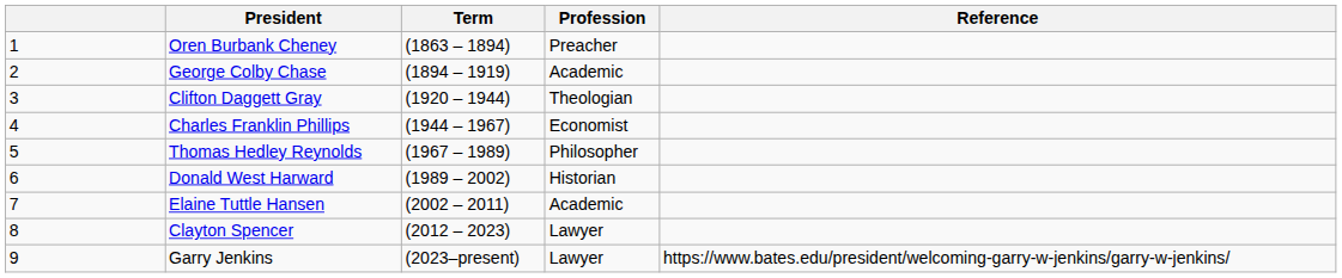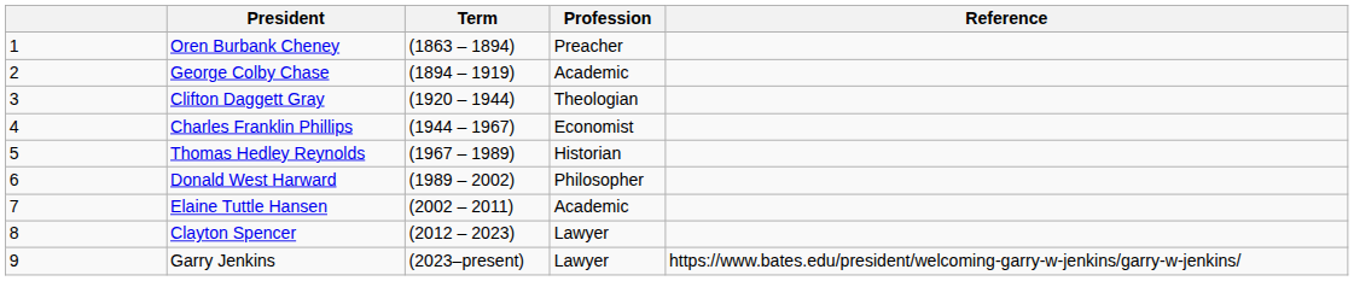 <table class="wikitable" style="width:100%">
 <tr>
 <th style="width:12%;"></th>
 <th style="width:*;">President</th>
 <th>Term</th>
 <th>Profession</th>
 <th>Reference</th>
 </tr>
 <tr>
 <td>1</td>
 <td><a href='#'>Oren Burbank Cheney</a></td>
 <td>(1863 – 1894)</td>
 <td>Preacher</td>
 <td></td>
 </tr>
 <tr>
 <td>2</td>
 <td><a href='#'>George Colby Chase</a></td>
 <td>(1894 – 1919)</td>
 <td>Academic</td>
 <td></td>
 </tr>
 <tr>
 <td>3</td>
 <td><a href='#'>Clifton Daggett Gray</a></td>
 <td>(1920 – 1944)</td>
 <td>Theologian</td>
 <td></td>
 </tr>
 <tr>
 <td>4</td>
 <td><a href='#'>Charles Franklin Phillips</a></td>
 <td>(1944 – 1967)</td>
 <td>Economist</td>
 <td></td>
 </tr>
 <tr>
 <td>5</td>
 <td><a href='#'>Thomas Hedley Reynolds</a></td>
 <td>(1967 – 1989)</td>
-<td>Philosopher</td>
+<td>Historian</td>
 <td></td>
 </tr>
 <tr>
 <td>6</td>
 <td><a href='#'>Donald West Harward</a></td>
 <td>(1989 – 2002)</td>
-<td>Historian</td>
+<td>Philosopher</td>
 <td></td>
 </tr>
 <tr>
 <td>7</td>
 <td><a href='#'>Elaine Tuttle Hansen</a></td>
 <td>(2002 – 2011)</td>
 <td>Academic</td>
 <td></td>
 </tr>
 <tr>
 <td>8</td>
 <td><a href='#'>Clayton Spencer</a></td>
 <td>(2012 – 2023)</td>
 <td>Lawyer</td>
 <td></td>
 </tr>
 <tr>
 <td>9</td>
 <td>Garry Jenkins</td>
 <td>(2023–present)</td>
 <td>Lawyer</td>
 <td>https://www.bates.edu/president/welcoming-garry-w-jenkins/garry-w-jenkins/</td>
 </tr>
 </table>
